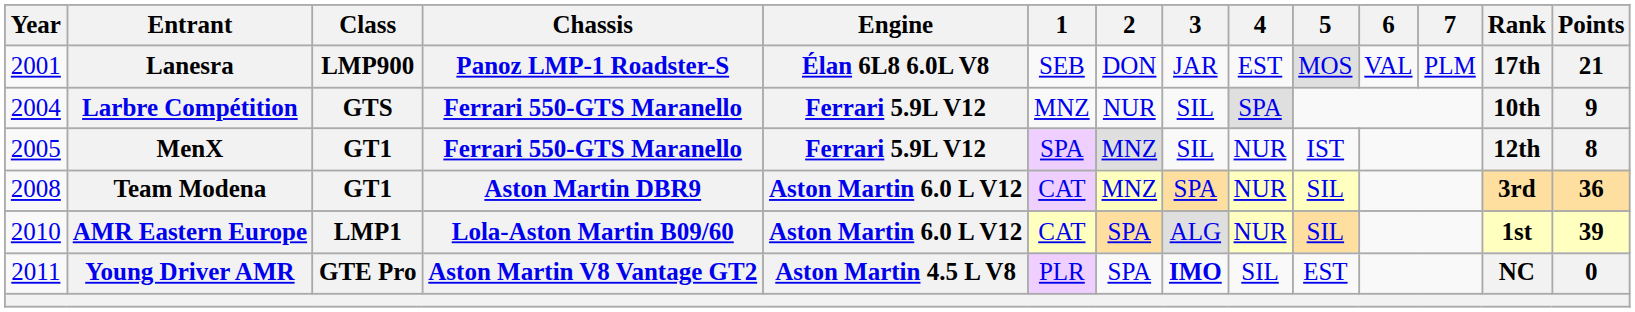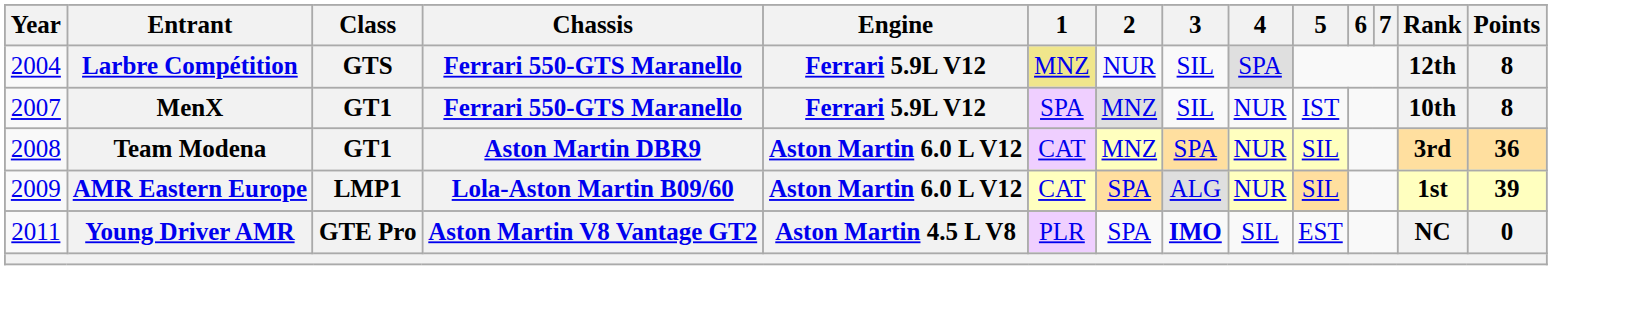 <table class="wikitable" style="text-align:center; font-size:85%">
 <tr>
 <th>Year</th>
 <th>Entrant</th>
 <th>Class</th>
 <th>Chassis</th>
 <th>Engine</th>
 <th>1</th>
 <th>2</th>
 <th>3</th>
 <th>4</th>
 <th>5</th>
 <th>6</th>
 <th>7</th>
 <th>Rank</th>
 <th>Points</th>
 </tr>
 <tr>
-<td><a href='#'>2001</a></td>
-<th>Lanesra</th>
-<th>LMP900</th>
-<th nowrap><a href='#'>Panoz LMP-1 Roadster-S</a></th>
-<th nowrap><a href='#'>Élan</a> 6L8 6.0L V8</th>
-<td><a href='#'>SEB</a></td>
-<td><a href='#'>DON</a></td>
-<td><a href='#'>JAR</a></td>
-<td><a href='#'>EST</a></td>
-<td style="background:#DFDFDF;"><a href='#'>MOS</a><br></td>
-<td><a href='#'>VAL</a></td>
-<td><a href='#'>PLM</a></td>
-<th>17th</th>
-<th>21</th>
-</tr>
-<tr>
 <td><a href='#'>2004</a></td>
 <th nowrap><a href='#'>Larbre Compétition</a></th>
 <th>GTS</th>
 <th nowrap><a href='#'>Ferrari 550-GTS Maranello</a></th>
 <th nowrap><a href='#'>Ferrari</a> 5.9L V12</th>
-<td><a href='#'>MNZ</a></td>
+<td style="background: khaki;"><a href='#'>MNZ</a></td>
 <td><a href='#'>NUR</a></td>
 <td><a href='#'>SIL</a></td>
 <td style="background:#DFDFDF;"><a href='#'>SPA</a><br></td>
 <td colspan=3></td>
-<th>10th</th>
-<th>9</th>
+<th>12th</th>
+<th>8</th>
 </tr>
 <tr>
-<td><a href='#'>2005</a></td>
+<td><a href='#'>2007</a></td>
 <th>MenX</th>
 <th>GT1</th>
 <th nowrap><a href='#'>Ferrari 550-GTS Maranello</a></th>
 <th nowrap><a href='#'>Ferrari</a> 5.9L V12</th>
 <td style="background:#EFCFFF;"><a href='#'>SPA</a><br></td>
 <td style="background:#DFDFDF;"><a href='#'>MNZ</a><br></td>
 <td><a href='#'>SIL</a></td>
 <td><a href='#'>NUR</a></td>
 <td><a href='#'>IST</a></td>
 <td colspan=2></td>
-<th>12th</th>
+<th>10th</th>
 <th>8</th>
 </tr>
 <tr>
 <td><a href='#'>2008</a></td>
 <th nowrap>Team Modena</th>
 <th>GT1</th>
 <th nowrap><a href='#'>Aston Martin DBR9</a></th>
 <th nowrap><a href='#'>Aston Martin</a> 6.0 L V12</th>
 <td style="background:#EFCFFF;"><a href='#'>CAT</a><br></td>
 <td style="background:#FFFFBF;"><a href='#'>MNZ</a><br></td>
 <td style="background:#FFDF9F;"><a href='#'>SPA</a><br></td>
 <td style="background:#FFFFBF;"><a href='#'>NUR</a><br></td>
 <td style="background:#FFFFBF;"><a href='#'>SIL</a><br></td>
 <td colspan=2></td>
 <th style="background:#FFDF9F;">3rd</th>
 <th style="background:#FFDF9F;">36</th>
 </tr>
 <tr>
-<td><a href='#'>2010</a></td>
+<td><a href='#'>2009</a></td>
 <th nowrap><a href='#'>AMR Eastern Europe</a></th>
 <th>LMP1</th>
 <th nowrap><a href='#'>Lola-Aston Martin B09/60</a></th>
 <th nowrap><a href='#'>Aston Martin</a> 6.0 L V12</th>
 <td style="background:#FFFFBF;"><a href='#'>CAT</a><br></td>
 <td style="background:#FFDF9F;"><a href='#'>SPA</a><br></td>
 <td style="background:#DFDFDF;"><a href='#'>ALG</a><br></td>
 <td style="background:#FFFFBF;"><a href='#'>NUR</a><br></td>
 <td style="background:#FFDF9F;"><a href='#'>SIL</a><br></td>
 <td colspan=2></td>
 <th style="background:#FFFFBF;">1st</th>
 <th style="background:#FFFFBF;">39</th>
 </tr>
 <tr>
 <td><a href='#'>2011</a></td>
 <th nowrap><a href='#'>Young Driver AMR</a></th>
 <th nowrap>GTE Pro</th>
 <th nowrap><a href='#'>Aston Martin V8 Vantage GT2</a></th>
 <th nowrap><a href='#'>Aston Martin</a> 4.5 L V8</th>
 <td style="background:#EFCFFF;"><a href='#'>PLR</a><br></td>
 <td><a href='#'>SPA</a></td>
 <td><strong><a href='#'>IMO</a></strong></td>
 <td><a href='#'>SIL</a></td>
 <td><a href='#'>EST</a></td>
 <td colspan=2></td>
 <th>NC</th>
 <th>0</th>
 </tr>
 <tr>
 <th colspan="14"></th>
 </tr>
 </table>
